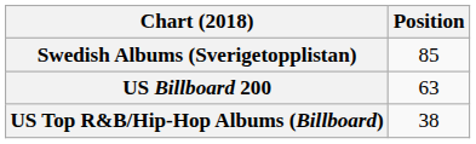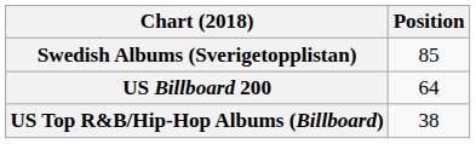 <table class="wikitable sortable plainrowheaders" style="text-align:center">
 <tr>
 <th scope="col">Chart (2018)</th>
 <th scope="col">Position</th>
 </tr>
 <tr>
 <th scope="row">Swedish Albums (Sverigetopplistan)</th>
 <td>85</td>
 </tr>
 <tr>
 <th scope="row">US <em>Billboard</em> 200</th>
-<td>63</td>
+<td>64</td>
 </tr>
 <tr>
 <th scope="row">US Top R&B/Hip-Hop Albums (<em>Billboard</em>)</th>
 <td>38</td>
 </tr>
 </table>
